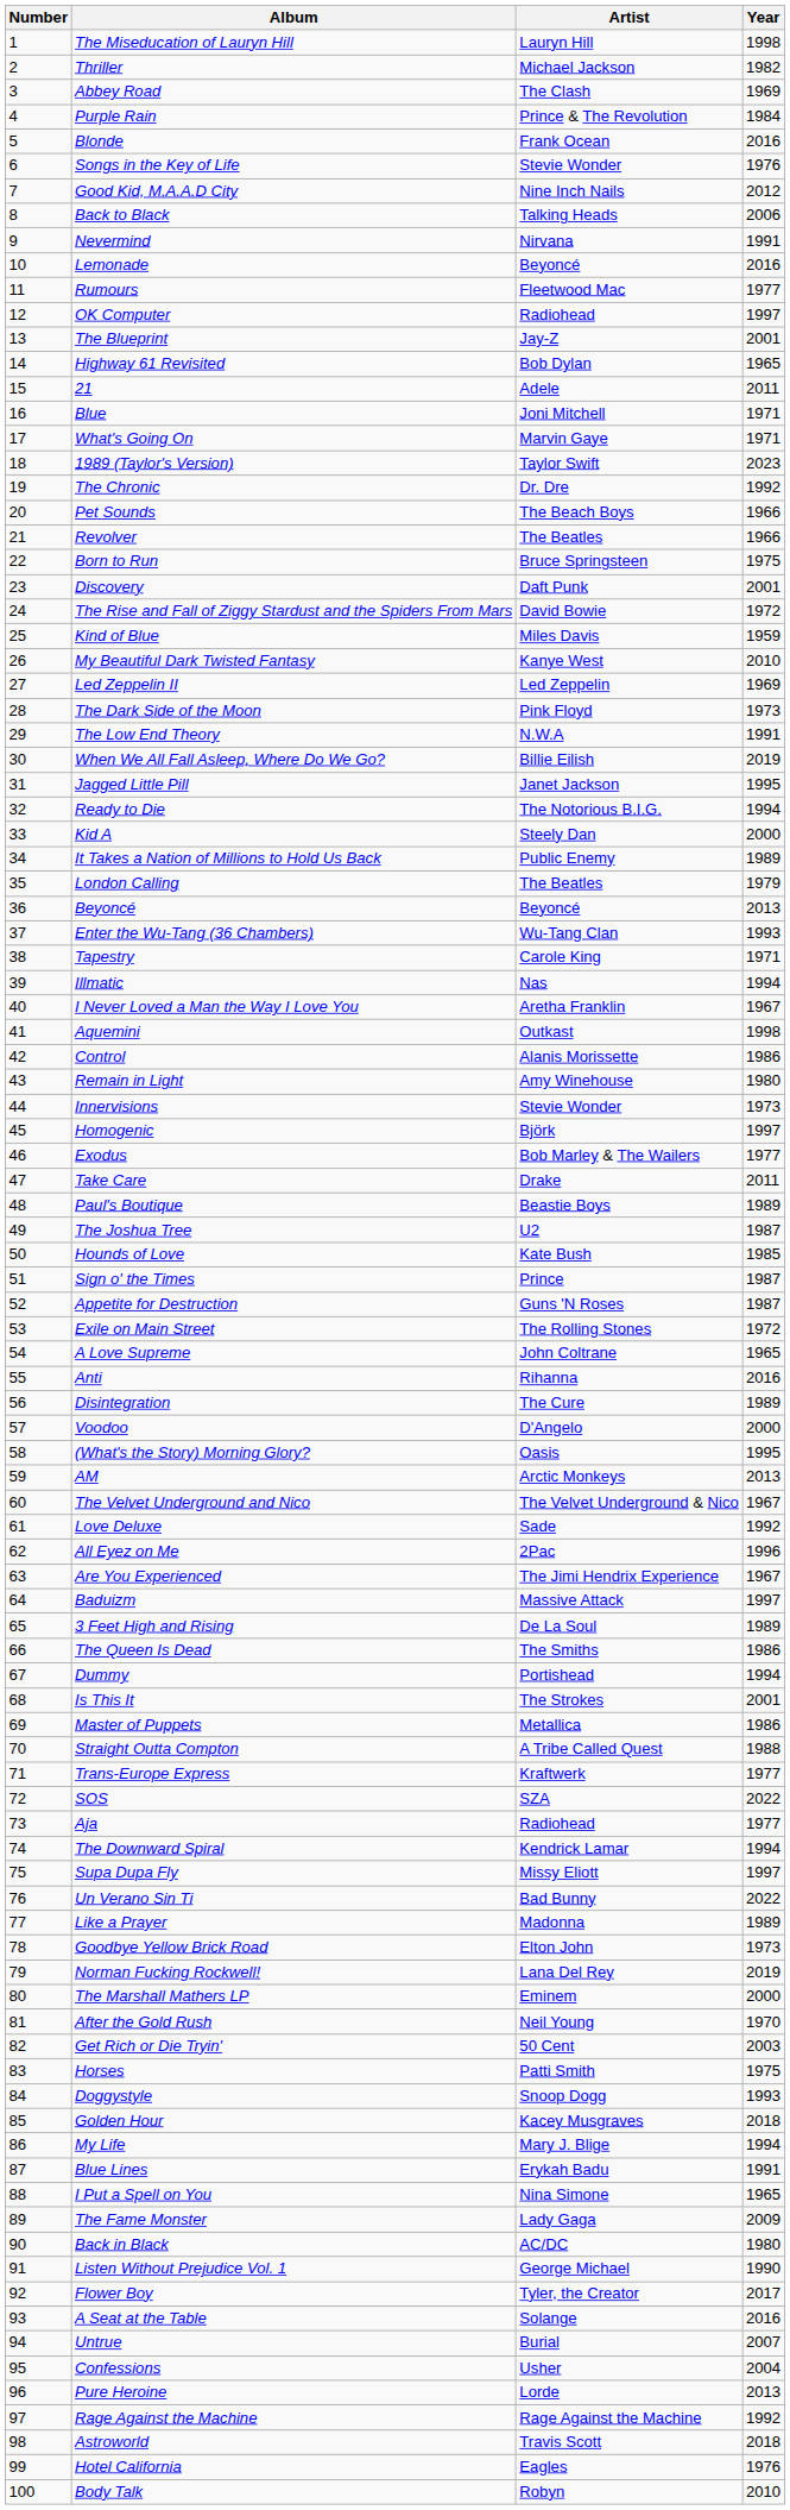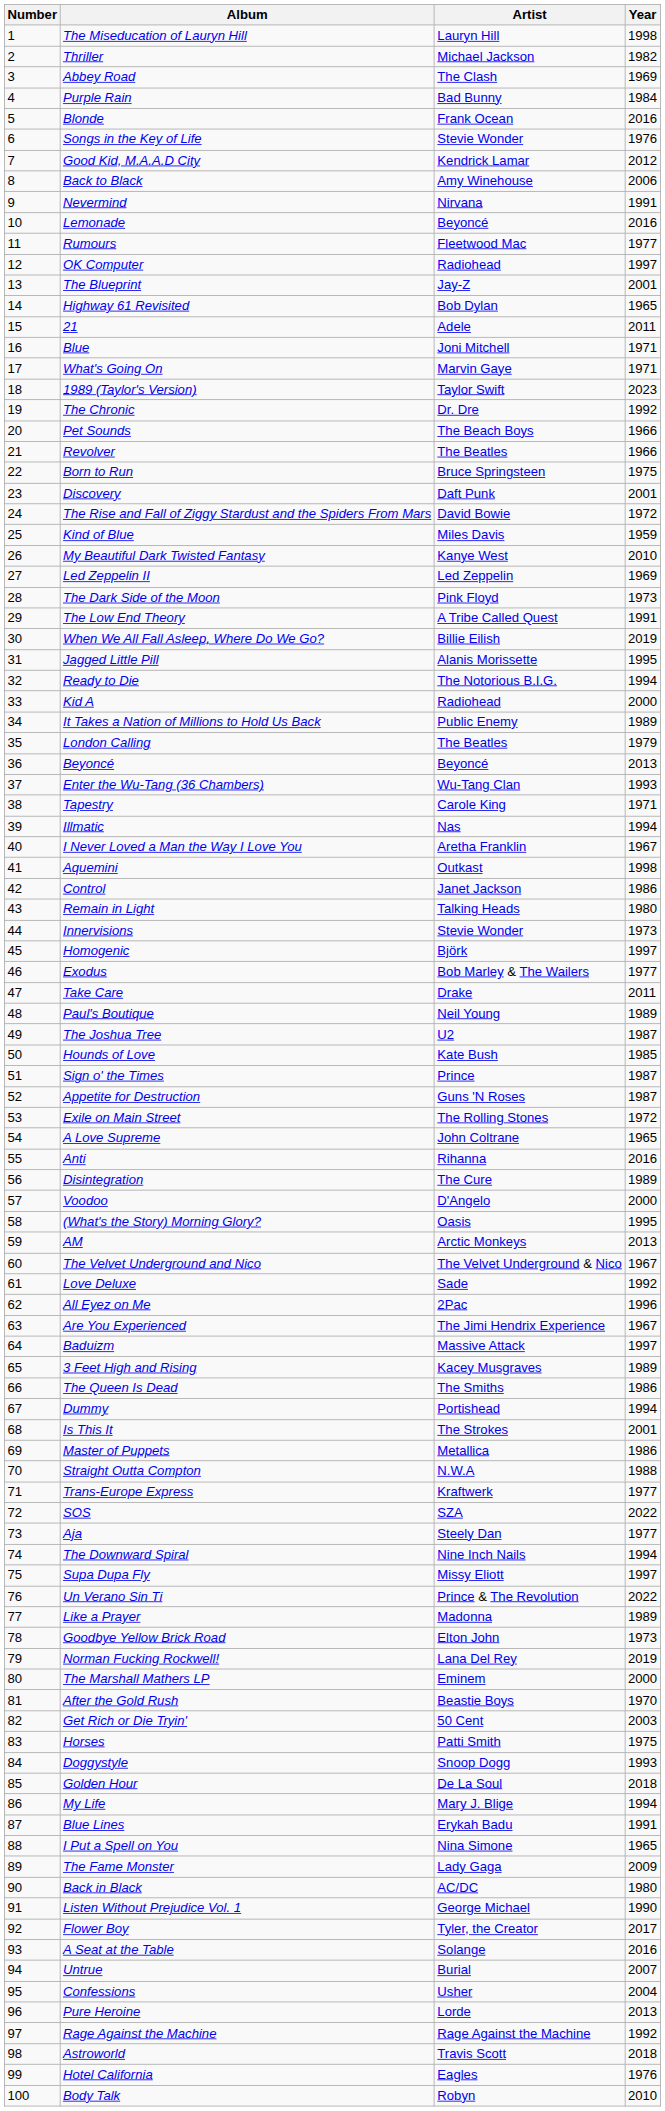 <table class="wikitable sortable">
 <tr>
 <th scope="col">Number</th>
 <th scope="col">Album</th>
 <th scope="col">Artist</th>
 <th>Year</th>
 </tr>
 <tr>
 <td>1</td>
 <td><em><a href='#'>The Miseducation of Lauryn Hill</a></em></td>
 <td><a href='#'>Lauryn Hill</a></td>
 <td>1998</td>
 </tr>
 <tr>
 <td>2</td>
 <td><em><a href='#'>Thriller</a></em></td>
 <td><a href='#'>Michael Jackson</a></td>
 <td>1982</td>
 </tr>
 <tr>
 <td>3</td>
 <td><em><a href='#'>Abbey Road</a></em></td>
 <td><a href='#'>The Clash</a></td>
 <td>1969</td>
 </tr>
 <tr>
 <td>4</td>
 <td><em><a href='#'>Purple Rain</a></em></td>
-<td><a href='#'>Prince</a> & <a href='#'>The Revolution</a></td>
+<td><a href='#'>Bad Bunny</a></td>
 <td>1984</td>
 </tr>
 <tr>
 <td>5</td>
 <td><em><a href='#'>Blonde</a></em></td>
 <td><a href='#'>Frank Ocean</a></td>
 <td>2016</td>
 </tr>
 <tr>
 <td>6</td>
 <td><em><a href='#'>Songs in the Key of Life</a></em></td>
 <td><a href='#'>Stevie Wonder</a></td>
 <td>1976</td>
 </tr>
 <tr>
 <td>7</td>
 <td><em><a href='#'>Good Kid, M.A.A.D City</a></em></td>
-<td><a href='#'>Nine Inch Nails</a></td>
+<td><a href='#'>Kendrick Lamar</a></td>
 <td>2012</td>
 </tr>
 <tr>
 <td>8</td>
 <td><em><a href='#'>Back to Black</a></em></td>
-<td><a href='#'>Talking Heads</a></td>
+<td><a href='#'>Amy Winehouse</a></td>
 <td>2006</td>
 </tr>
 <tr>
 <td>9</td>
 <td><em><a href='#'>Nevermind</a></em></td>
 <td><a href='#'>Nirvana</a></td>
 <td>1991</td>
 </tr>
 <tr>
 <td>10</td>
 <td><em><a href='#'>Lemonade</a></em></td>
 <td><a href='#'>Beyoncé</a></td>
 <td>2016</td>
 </tr>
 <tr>
 <td>11</td>
 <td><em><a href='#'>Rumours</a></em></td>
 <td><a href='#'>Fleetwood Mac</a></td>
 <td>1977</td>
 </tr>
 <tr>
 <td>12</td>
 <td><em><a href='#'>OK Computer</a></em></td>
 <td><a href='#'>Radiohead</a></td>
 <td>1997</td>
 </tr>
 <tr>
 <td>13</td>
 <td><em><a href='#'>The Blueprint</a></em></td>
 <td><a href='#'>Jay-Z</a></td>
 <td>2001</td>
 </tr>
 <tr>
 <td>14</td>
 <td><em><a href='#'>Highway 61 Revisited</a></em></td>
 <td><a href='#'>Bob Dylan</a></td>
 <td>1965</td>
 </tr>
 <tr>
 <td>15</td>
 <td><em><a href='#'>21</a></em></td>
 <td><a href='#'>Adele</a></td>
 <td>2011</td>
 </tr>
 <tr>
 <td>16</td>
 <td><em><a href='#'>Blue</a></em></td>
 <td><a href='#'>Joni Mitchell</a></td>
 <td>1971</td>
 </tr>
 <tr>
 <td>17</td>
 <td><em><a href='#'>What's Going On</a></em></td>
 <td><a href='#'>Marvin Gaye</a></td>
 <td>1971</td>
 </tr>
 <tr>
 <td>18</td>
 <td><em><a href='#'>1989 (Taylor's Version)</a></em></td>
 <td><a href='#'>Taylor Swift</a></td>
 <td>2023</td>
 </tr>
 <tr>
 <td>19</td>
 <td><em><a href='#'>The Chronic</a></em></td>
 <td><a href='#'>Dr. Dre</a></td>
 <td>1992</td>
 </tr>
 <tr>
 <td>20</td>
 <td><em><a href='#'>Pet Sounds</a></em></td>
 <td><a href='#'>The Beach Boys</a></td>
 <td>1966</td>
 </tr>
 <tr>
 <td>21</td>
 <td><em><a href='#'>Revolver</a></em></td>
 <td><a href='#'>The Beatles</a></td>
 <td>1966</td>
 </tr>
 <tr>
 <td>22</td>
 <td><em><a href='#'>Born to Run</a></em></td>
 <td><a href='#'>Bruce Springsteen</a></td>
 <td>1975</td>
 </tr>
 <tr>
 <td>23</td>
 <td><em><a href='#'>Discovery</a></em></td>
 <td><a href='#'>Daft Punk</a></td>
 <td>2001</td>
 </tr>
 <tr>
 <td>24</td>
 <td><em><a href='#'>The Rise and Fall of Ziggy Stardust and the Spiders From Mars</a></em></td>
 <td><a href='#'>David Bowie</a></td>
 <td>1972</td>
 </tr>
 <tr>
 <td>25</td>
 <td><em><a href='#'>Kind of Blue</a></em></td>
 <td><a href='#'>Miles Davis</a></td>
 <td>1959</td>
 </tr>
 <tr>
 <td>26</td>
 <td><em><a href='#'>My Beautiful Dark Twisted Fantasy</a></em></td>
 <td><a href='#'>Kanye West</a></td>
 <td>2010</td>
 </tr>
 <tr>
 <td>27</td>
 <td><em><a href='#'>Led Zeppelin II</a></em></td>
 <td><a href='#'>Led Zeppelin</a></td>
 <td>1969</td>
 </tr>
 <tr>
 <td>28</td>
 <td><em><a href='#'>The Dark Side of the Moon</a></em></td>
 <td><a href='#'>Pink Floyd</a></td>
 <td>1973</td>
 </tr>
 <tr>
 <td>29</td>
 <td><em><a href='#'>The Low End Theory</a></em></td>
-<td><a href='#'>N.W.A</a></td>
+<td><a href='#'>A Tribe Called Quest</a></td>
 <td>1991</td>
 </tr>
 <tr>
 <td>30</td>
 <td><em><a href='#'>When We All Fall Asleep, Where Do We Go?</a></em></td>
 <td><a href='#'>Billie Eilish</a></td>
 <td>2019</td>
 </tr>
 <tr>
 <td>31</td>
 <td><em><a href='#'>Jagged Little Pill</a></em></td>
-<td><a href='#'>Janet Jackson</a></td>
+<td><a href='#'>Alanis Morissette</a></td>
 <td>1995</td>
 </tr>
 <tr>
 <td>32</td>
 <td><em><a href='#'>Ready to Die</a></em></td>
 <td><a href='#'>The Notorious B.I.G.</a></td>
 <td>1994</td>
 </tr>
 <tr>
 <td>33</td>
 <td><em><a href='#'>Kid A</a></em></td>
-<td><a href='#'>Steely Dan</a></td>
+<td><a href='#'>Radiohead</a></td>
 <td>2000</td>
 </tr>
 <tr>
 <td>34</td>
 <td><em><a href='#'>It Takes a Nation of Millions to Hold Us Back</a></em></td>
 <td><a href='#'>Public Enemy</a></td>
 <td>1989</td>
 </tr>
 <tr>
 <td>35</td>
 <td><em><a href='#'>London Calling</a></em></td>
 <td><a href='#'>The Beatles</a></td>
 <td>1979</td>
 </tr>
 <tr>
 <td>36</td>
 <td><em><a href='#'>Beyoncé</a></em></td>
 <td><a href='#'>Beyoncé</a></td>
 <td>2013</td>
 </tr>
 <tr>
 <td>37</td>
 <td><em><a href='#'>Enter the Wu-Tang (36 Chambers)</a></em></td>
 <td><a href='#'>Wu-Tang Clan</a></td>
 <td>1993</td>
 </tr>
 <tr>
 <td>38</td>
 <td><em><a href='#'>Tapestry</a></em></td>
 <td><a href='#'>Carole King</a></td>
 <td>1971</td>
 </tr>
 <tr>
 <td>39</td>
 <td><em><a href='#'>Illmatic</a></em></td>
 <td><a href='#'>Nas</a></td>
 <td>1994</td>
 </tr>
 <tr>
 <td>40</td>
 <td><em><a href='#'>I Never Loved a Man the Way I Love You</a></em></td>
 <td><a href='#'>Aretha Franklin</a></td>
 <td>1967</td>
 </tr>
 <tr>
 <td>41</td>
 <td><em><a href='#'>Aquemini</a></em></td>
 <td><a href='#'>Outkast</a></td>
 <td>1998</td>
 </tr>
 <tr>
 <td>42</td>
 <td><em><a href='#'>Control</a></em></td>
-<td><a href='#'>Alanis Morissette</a></td>
+<td><a href='#'>Janet Jackson</a></td>
 <td>1986</td>
 </tr>
 <tr>
 <td>43</td>
 <td><em><a href='#'>Remain in Light</a></em></td>
-<td><a href='#'>Amy Winehouse</a></td>
+<td><a href='#'>Talking Heads</a></td>
 <td>1980</td>
 </tr>
 <tr>
 <td>44</td>
 <td><em><a href='#'>Innervisions</a></em></td>
 <td><a href='#'>Stevie Wonder</a></td>
 <td>1973</td>
 </tr>
 <tr>
 <td>45</td>
 <td><em><a href='#'>Homogenic</a></em></td>
 <td><a href='#'>Björk</a></td>
 <td>1997</td>
 </tr>
 <tr>
 <td>46</td>
 <td><em><a href='#'>Exodus</a></em></td>
 <td><a href='#'>Bob Marley</a> & <a href='#'>The Wailers</a></td>
 <td>1977</td>
 </tr>
 <tr>
 <td>47</td>
 <td><em><a href='#'>Take Care</a></em></td>
 <td><a href='#'>Drake</a></td>
 <td>2011</td>
 </tr>
 <tr>
 <td>48</td>
 <td><em><a href='#'>Paul's Boutique</a></em></td>
-<td><a href='#'>Beastie Boys</a></td>
+<td><a href='#'>Neil Young</a></td>
 <td>1989</td>
 </tr>
 <tr>
 <td>49</td>
 <td><em><a href='#'>The Joshua Tree</a></em></td>
 <td><a href='#'>U2</a></td>
 <td>1987</td>
 </tr>
 <tr>
 <td>50</td>
 <td><em><a href='#'>Hounds of Love</a></em></td>
 <td><a href='#'>Kate Bush</a></td>
 <td>1985</td>
 </tr>
 <tr>
 <td>51</td>
 <td><em><a href='#'>Sign o' the Times</a></em></td>
 <td><a href='#'>Prince</a></td>
 <td>1987</td>
 </tr>
 <tr>
 <td>52</td>
 <td><em><a href='#'>Appetite for Destruction</a></em></td>
 <td><a href='#'>Guns 'N Roses</a></td>
 <td>1987</td>
 </tr>
 <tr>
 <td>53</td>
 <td><em><a href='#'>Exile on Main Street</a></em></td>
 <td><a href='#'>The Rolling Stones</a></td>
 <td>1972</td>
 </tr>
 <tr>
 <td>54</td>
 <td><em><a href='#'>A Love Supreme</a></em></td>
 <td><a href='#'>John Coltrane</a></td>
 <td>1965</td>
 </tr>
 <tr>
 <td>55</td>
 <td><em><a href='#'>Anti</a></em></td>
 <td><a href='#'>Rihanna</a></td>
 <td>2016</td>
 </tr>
 <tr>
 <td>56</td>
 <td><em><a href='#'>Disintegration</a></em></td>
 <td><a href='#'>The Cure</a></td>
 <td>1989</td>
 </tr>
 <tr>
 <td>57</td>
 <td><em><a href='#'>Voodoo</a></em></td>
 <td><a href='#'>D'Angelo</a></td>
 <td>2000</td>
 </tr>
 <tr>
 <td>58</td>
 <td><em><a href='#'>(What's the Story) Morning Glory?</a></em></td>
 <td><a href='#'>Oasis</a></td>
 <td>1995</td>
 </tr>
 <tr>
 <td>59</td>
 <td><em><a href='#'>AM</a></em></td>
 <td><a href='#'>Arctic Monkeys</a></td>
 <td>2013</td>
 </tr>
 <tr>
 <td>60</td>
 <td><em><a href='#'>The Velvet Underground and Nico</a></em></td>
 <td><a href='#'>The Velvet Underground</a> & <a href='#'>Nico</a></td>
 <td>1967</td>
 </tr>
 <tr>
 <td>61</td>
 <td><em><a href='#'>Love Deluxe</a></em></td>
 <td><a href='#'>Sade</a></td>
 <td>1992</td>
 </tr>
 <tr>
 <td>62</td>
 <td><em><a href='#'>All Eyez on Me</a></em></td>
 <td><a href='#'>2Pac</a></td>
 <td>1996</td>
 </tr>
 <tr>
 <td>63</td>
 <td><em><a href='#'>Are You Experienced</a></em></td>
 <td><a href='#'>The Jimi Hendrix Experience</a></td>
 <td>1967</td>
 </tr>
 <tr>
 <td>64</td>
 <td><em><a href='#'>Baduizm</a></em></td>
 <td><a href='#'>Massive Attack</a></td>
 <td>1997</td>
 </tr>
 <tr>
 <td>65</td>
 <td><em><a href='#'>3 Feet High and Rising</a></em></td>
-<td><a href='#'>De La Soul</a></td>
+<td><a href='#'>Kacey Musgraves</a></td>
 <td>1989</td>
 </tr>
 <tr>
 <td>66</td>
 <td><em><a href='#'>The Queen Is Dead</a></em></td>
 <td><a href='#'>The Smiths</a></td>
 <td>1986</td>
 </tr>
 <tr>
 <td>67</td>
 <td><em><a href='#'>Dummy</a></em></td>
 <td><a href='#'>Portishead</a></td>
 <td>1994</td>
 </tr>
 <tr>
 <td>68</td>
 <td><em><a href='#'>Is This It</a></em></td>
 <td><a href='#'>The Strokes</a></td>
 <td>2001</td>
 </tr>
 <tr>
 <td>69</td>
 <td><em><a href='#'>Master of Puppets</a></em></td>
 <td><a href='#'>Metallica</a></td>
 <td>1986</td>
 </tr>
 <tr>
 <td>70</td>
 <td><em><a href='#'>Straight Outta Compton</a></em></td>
-<td><a href='#'>A Tribe Called Quest</a></td>
+<td><a href='#'>N.W.A</a></td>
 <td>1988</td>
 </tr>
 <tr>
 <td>71</td>
 <td><em><a href='#'>Trans-Europe Express</a></em></td>
 <td><a href='#'>Kraftwerk</a></td>
 <td>1977</td>
 </tr>
 <tr>
 <td>72</td>
 <td><em><a href='#'>SOS</a></em></td>
 <td><a href='#'>SZA</a></td>
 <td>2022</td>
 </tr>
 <tr>
 <td>73</td>
 <td><em><a href='#'>Aja</a></em></td>
-<td><a href='#'>Radiohead</a></td>
+<td><a href='#'>Steely Dan</a></td>
 <td>1977</td>
 </tr>
 <tr>
 <td>74</td>
 <td><em><a href='#'>The Downward Spiral</a></em></td>
-<td><a href='#'>Kendrick Lamar</a></td>
+<td><a href='#'>Nine Inch Nails</a></td>
 <td>1994</td>
 </tr>
 <tr>
 <td>75</td>
 <td><em><a href='#'>Supa Dupa Fly</a></em></td>
 <td><a href='#'>Missy Eliott</a></td>
 <td>1997</td>
 </tr>
 <tr>
 <td>76</td>
 <td><em><a href='#'>Un Verano Sin Ti</a></em></td>
-<td><a href='#'>Bad Bunny</a></td>
+<td><a href='#'>Prince</a> & <a href='#'>The Revolution</a></td>
 <td>2022</td>
 </tr>
 <tr>
 <td>77</td>
 <td><em><a href='#'>Like a Prayer</a></em></td>
 <td><a href='#'>Madonna</a></td>
 <td>1989</td>
 </tr>
 <tr>
 <td>78</td>
 <td><em><a href='#'>Goodbye Yellow Brick Road</a></em></td>
 <td><a href='#'>Elton John</a></td>
 <td>1973</td>
 </tr>
 <tr>
 <td>79</td>
 <td><em><a href='#'>Norman Fucking Rockwell!</a></em></td>
 <td><a href='#'>Lana Del Rey</a></td>
 <td>2019</td>
 </tr>
 <tr>
 <td>80</td>
 <td><em><a href='#'>The Marshall Mathers LP</a></em></td>
 <td><a href='#'>Eminem</a></td>
 <td>2000</td>
 </tr>
 <tr>
 <td>81</td>
 <td><em><a href='#'>After the Gold Rush</a></em></td>
-<td><a href='#'>Neil Young</a></td>
+<td><a href='#'>Beastie Boys</a></td>
 <td>1970</td>
 </tr>
 <tr>
 <td>82</td>
 <td><em><a href='#'>Get Rich or Die Tryin'</a></em></td>
 <td><a href='#'>50 Cent</a></td>
 <td>2003</td>
 </tr>
 <tr>
 <td>83</td>
 <td><em><a href='#'>Horses</a></em></td>
 <td><a href='#'>Patti Smith</a></td>
 <td>1975</td>
 </tr>
 <tr>
 <td>84</td>
 <td><em><a href='#'>Doggystyle</a></em></td>
 <td><a href='#'>Snoop Dogg</a></td>
 <td>1993</td>
 </tr>
 <tr>
 <td>85</td>
 <td><em><a href='#'>Golden Hour</a></em></td>
-<td><a href='#'>Kacey Musgraves</a></td>
+<td><a href='#'>De La Soul</a></td>
 <td>2018</td>
 </tr>
 <tr>
 <td>86</td>
 <td><em><a href='#'>My Life</a></em></td>
 <td><a href='#'>Mary J. Blige</a></td>
 <td>1994</td>
 </tr>
 <tr>
 <td>87</td>
 <td><em><a href='#'>Blue Lines</a></em></td>
 <td><a href='#'>Erykah Badu</a></td>
 <td>1991</td>
 </tr>
 <tr>
 <td>88</td>
 <td><em><a href='#'>I Put a Spell on You</a></em></td>
 <td><a href='#'>Nina Simone</a></td>
 <td>1965</td>
 </tr>
 <tr>
 <td>89</td>
 <td><em><a href='#'>The Fame Monster</a></em></td>
 <td><a href='#'>Lady Gaga</a></td>
 <td>2009</td>
 </tr>
 <tr>
 <td>90</td>
 <td><em><a href='#'>Back in Black</a></em></td>
 <td><a href='#'>AC/DC</a></td>
 <td>1980</td>
 </tr>
 <tr>
 <td>91</td>
 <td><em><a href='#'>Listen Without Prejudice Vol. 1</a></em></td>
 <td><a href='#'>George Michael</a></td>
 <td>1990</td>
 </tr>
 <tr>
 <td>92</td>
 <td><em><a href='#'>Flower Boy</a></em></td>
 <td><a href='#'>Tyler, the Creator</a></td>
 <td>2017</td>
 </tr>
 <tr>
 <td>93</td>
 <td><em><a href='#'>A Seat at the Table</a></em></td>
 <td><a href='#'>Solange</a></td>
 <td>2016</td>
 </tr>
 <tr>
 <td>94</td>
 <td><em><a href='#'>Untrue</a></em></td>
 <td><a href='#'>Burial</a></td>
 <td>2007</td>
 </tr>
 <tr>
 <td>95</td>
 <td><em><a href='#'>Confessions</a></em></td>
 <td><a href='#'>Usher</a></td>
 <td>2004</td>
 </tr>
 <tr>
 <td>96</td>
 <td><em><a href='#'>Pure Heroine</a></em></td>
 <td><a href='#'>Lorde</a></td>
 <td>2013</td>
 </tr>
 <tr>
 <td>97</td>
 <td><em><a href='#'>Rage Against the Machine</a></em></td>
 <td><a href='#'>Rage Against the Machine</a></td>
 <td>1992</td>
 </tr>
 <tr>
 <td>98</td>
 <td><em><a href='#'>Astroworld</a></em></td>
 <td><a href='#'>Travis Scott</a></td>
 <td>2018</td>
 </tr>
 <tr>
 <td>99</td>
 <td><em><a href='#'>Hotel California</a></em></td>
 <td><a href='#'>Eagles</a></td>
 <td>1976</td>
 </tr>
 <tr>
 <td>100</td>
 <td><em><a href='#'>Body Talk</a></em></td>
 <td><a href='#'>Robyn</a></td>
 <td>2010</td>
 </tr>
 </table>
